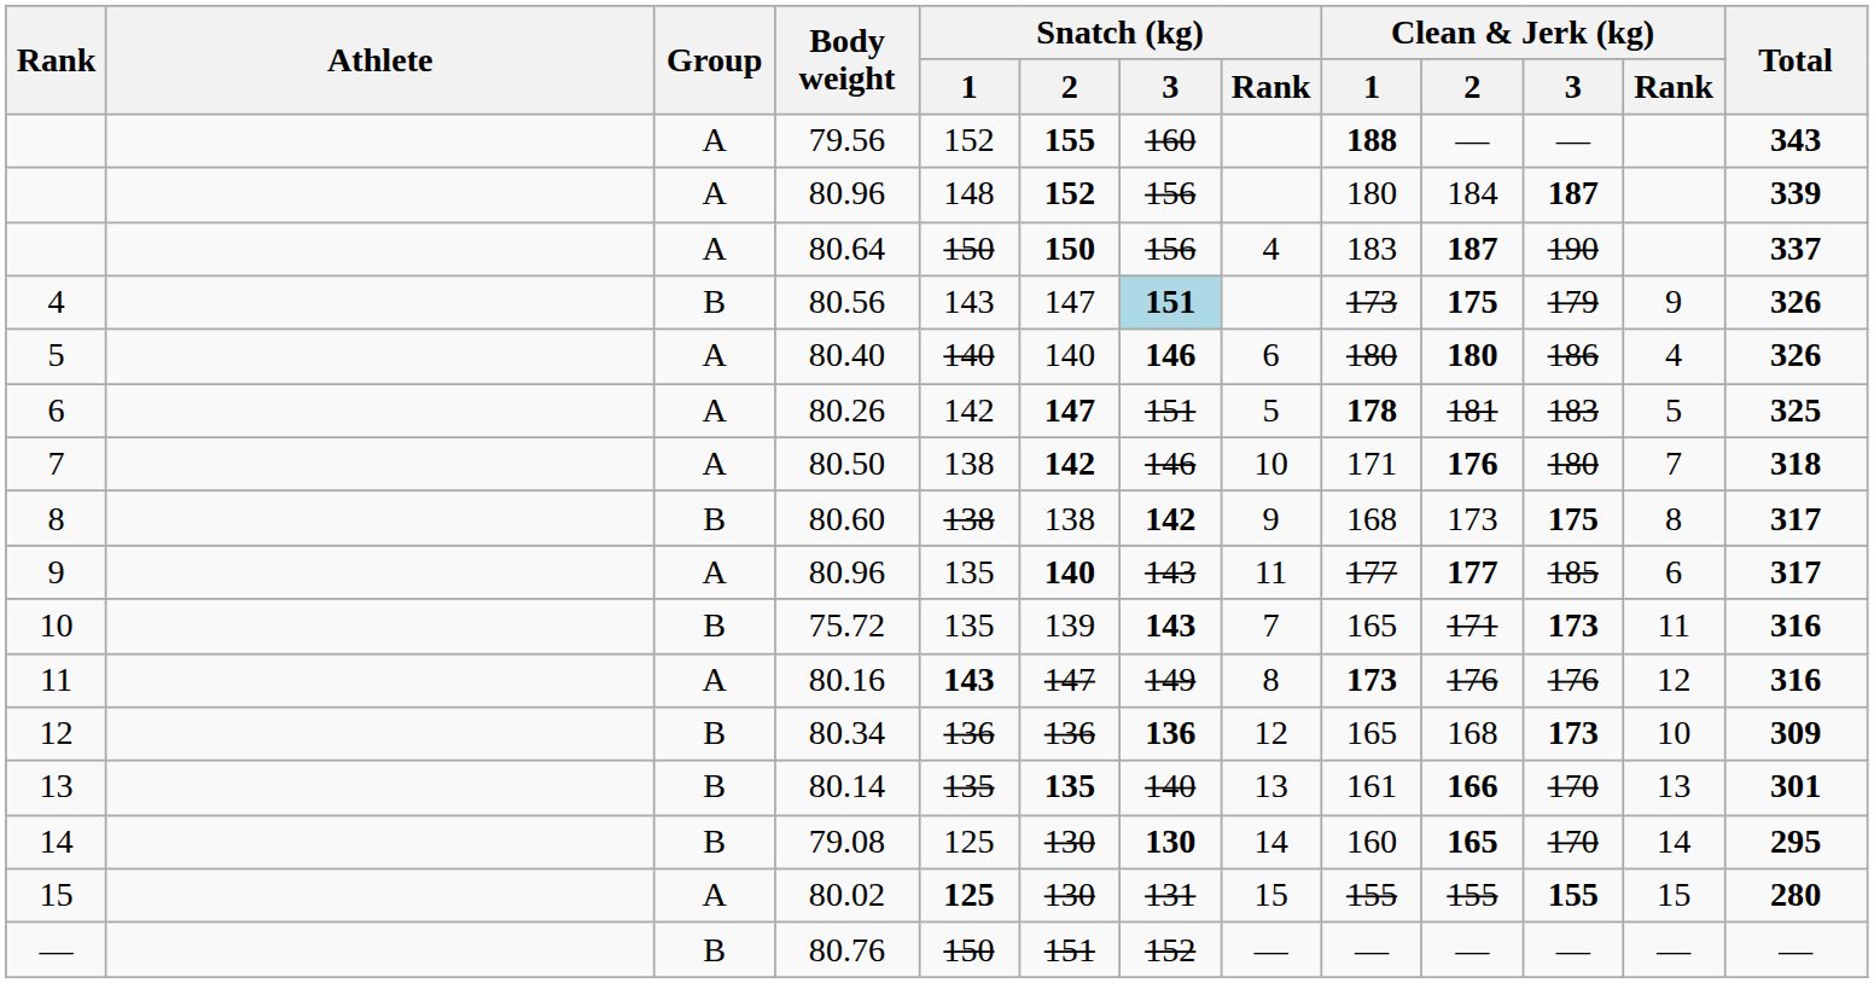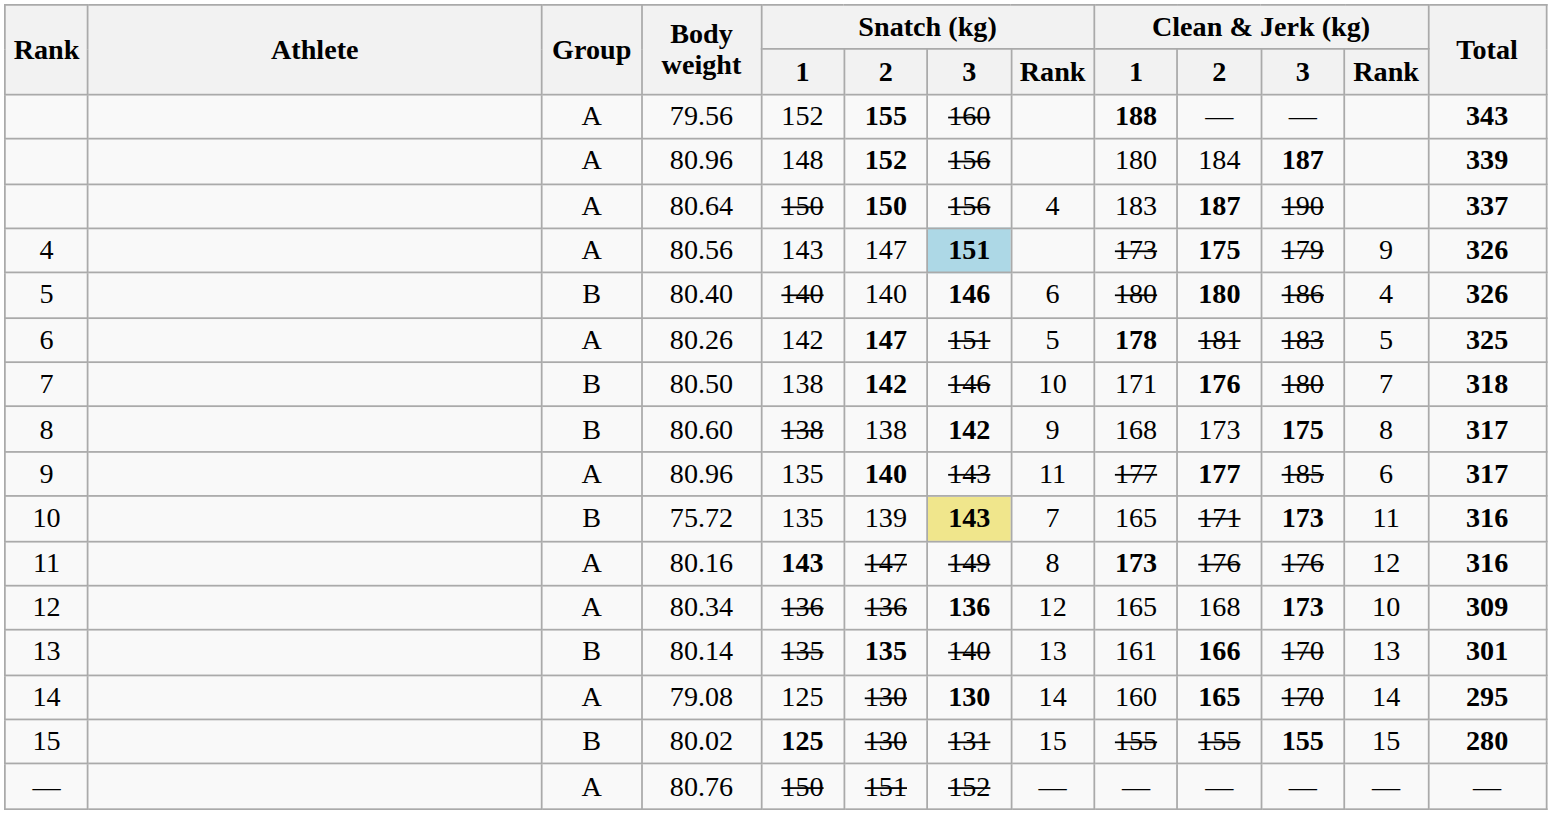 <table class = "wikitable" style="text-align:center;">
 <tr>
 <th rowspan=2 width=40>Rank</th>
 <th rowspan=2 width=250>Athlete</th>
 <th rowspan=2 width=50>Group</th>
 <th rowspan=2 width=60>Body weight</th>
 <th colspan=4>Snatch (kg)</th>
 <th colspan=4>Clean & Jerk (kg)</th>
 <th rowspan=2 width=60>Total</th>
 </tr>
 <tr>
 <th width=40>1</th>
 <th width=40>2</th>
 <th width=40>3</th>
 <th width=40>Rank</th>
 <th width=40>1</th>
 <th width=40>2</th>
 <th width=40>3</th>
 <th width=40>Rank</th>
 </tr>
 <tr>
 <td></td>
 <td align=left></td>
 <td>A</td>
 <td>79.56</td>
 <td>152</td>
 <td><strong>155</strong></td>
 <td><s>160</s></td>
 <td></td>
 <td><strong>188</strong></td>
 <td>—</td>
 <td>—</td>
 <td></td>
 <td><strong>343</strong></td>
 </tr>
 <tr>
 <td></td>
 <td align=left></td>
 <td>A</td>
 <td>80.96</td>
 <td>148</td>
 <td><strong>152</strong></td>
 <td><s>156</s></td>
 <td></td>
 <td>180</td>
 <td>184</td>
 <td><strong>187</strong></td>
 <td></td>
 <td><strong>339</strong></td>
 </tr>
 <tr>
 <td></td>
 <td align=left></td>
 <td>A</td>
 <td>80.64</td>
 <td><s>150</s></td>
 <td><strong>150</strong></td>
 <td><s>156</s></td>
 <td>4</td>
 <td>183</td>
 <td><strong>187</strong></td>
 <td><s>190</s></td>
 <td></td>
 <td><strong>337</strong></td>
 </tr>
 <tr>
 <td>4</td>
 <td align=left></td>
-<td>B</td>
+<td>A</td>
 <td>80.56</td>
 <td>143</td>
 <td>147</td>
 <td style="background: lightblue;"><strong>151</strong></td>
 <td></td>
 <td><s>173</s></td>
 <td><strong>175</strong></td>
 <td><s>179</s></td>
 <td>9</td>
 <td><strong>326</strong></td>
 </tr>
 <tr>
 <td>5</td>
 <td align=left></td>
-<td>A</td>
+<td>B</td>
 <td>80.40</td>
 <td><s>140</s></td>
 <td>140</td>
 <td><strong>146</strong></td>
 <td>6</td>
 <td><s>180</s></td>
 <td><strong>180</strong></td>
 <td><s>186</s></td>
 <td>4</td>
 <td><strong>326</strong></td>
 </tr>
 <tr>
 <td>6</td>
 <td align=left></td>
 <td>A</td>
 <td>80.26</td>
 <td>142</td>
 <td><strong>147</strong></td>
 <td><s>151</s></td>
 <td>5</td>
 <td><strong>178</strong></td>
 <td><s>181</s></td>
 <td><s>183</s></td>
 <td>5</td>
 <td><strong>325</strong></td>
 </tr>
 <tr>
 <td>7</td>
 <td align=left></td>
-<td>A</td>
+<td>B</td>
 <td>80.50</td>
 <td>138</td>
 <td><strong>142</strong></td>
 <td><s>146</s></td>
 <td>10</td>
 <td>171</td>
 <td><strong>176</strong></td>
 <td><s>180</s></td>
 <td>7</td>
 <td><strong>318</strong></td>
 </tr>
 <tr>
 <td>8</td>
 <td align=left></td>
 <td>B</td>
 <td>80.60</td>
 <td><s>138</s></td>
 <td>138</td>
 <td><strong>142</strong></td>
 <td>9</td>
 <td>168</td>
 <td>173</td>
 <td><strong>175</strong></td>
 <td>8</td>
 <td><strong>317</strong></td>
 </tr>
 <tr>
 <td>9</td>
 <td align=left></td>
 <td>A</td>
 <td>80.96</td>
 <td>135</td>
 <td><strong>140</strong></td>
 <td><s>143</s></td>
 <td>11</td>
 <td><s>177</s></td>
 <td><strong>177</strong></td>
 <td><s>185</s></td>
 <td>6</td>
 <td><strong>317</strong></td>
 </tr>
 <tr>
 <td>10</td>
 <td align=left></td>
 <td>B</td>
 <td>75.72</td>
 <td>135</td>
 <td>139</td>
-<td><strong>143</strong></td>
+<td style="background: khaki;"><strong>143</strong></td>
 <td>7</td>
 <td>165</td>
 <td><s>171</s></td>
 <td><strong>173</strong></td>
 <td>11</td>
 <td><strong>316</strong></td>
 </tr>
 <tr>
 <td>11</td>
 <td align=left></td>
 <td>A</td>
 <td>80.16</td>
 <td><strong>143</strong></td>
 <td><s>147</s></td>
 <td><s>149</s></td>
 <td>8</td>
 <td><strong>173</strong></td>
 <td><s>176</s></td>
 <td><s>176</s></td>
 <td>12</td>
 <td><strong>316</strong></td>
 </tr>
 <tr>
 <td>12</td>
 <td align=left></td>
-<td>B</td>
+<td>A</td>
 <td>80.34</td>
 <td><s>136</s></td>
 <td><s>136</s></td>
 <td><strong>136</strong></td>
 <td>12</td>
 <td>165</td>
 <td>168</td>
 <td><strong>173</strong></td>
 <td>10</td>
 <td><strong>309</strong></td>
 </tr>
 <tr>
 <td>13</td>
 <td align=left></td>
 <td>B</td>
 <td>80.14</td>
 <td><s>135</s></td>
 <td><strong>135</strong></td>
 <td><s>140</s></td>
 <td>13</td>
 <td>161</td>
 <td><strong>166</strong></td>
 <td><s>170</s></td>
 <td>13</td>
 <td><strong>301</strong></td>
 </tr>
 <tr>
 <td>14</td>
 <td align=left></td>
-<td>B</td>
+<td>A</td>
 <td>79.08</td>
 <td>125</td>
 <td><s>130</s></td>
 <td><strong>130</strong></td>
 <td>14</td>
 <td>160</td>
 <td><strong>165</strong></td>
 <td><s>170</s></td>
 <td>14</td>
 <td><strong>295</strong></td>
 </tr>
 <tr>
 <td>15</td>
 <td align=left></td>
-<td>A</td>
+<td>B</td>
 <td>80.02</td>
 <td><strong>125</strong></td>
 <td><s>130</s></td>
 <td><s>131</s></td>
 <td>15</td>
 <td><s>155</s></td>
 <td><s>155</s></td>
 <td><strong>155</strong></td>
 <td>15</td>
 <td><strong>280</strong></td>
 </tr>
 <tr>
 <td>—</td>
 <td align=left></td>
-<td>B</td>
+<td>A</td>
 <td>80.76</td>
 <td><s>150</s></td>
 <td><s>151</s></td>
 <td><s>152</s></td>
 <td>—</td>
 <td>—</td>
 <td>—</td>
 <td>—</td>
 <td>—</td>
 <td>—</td>
 </tr>
 </table>
